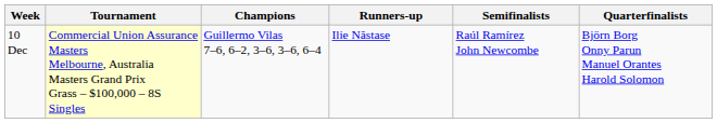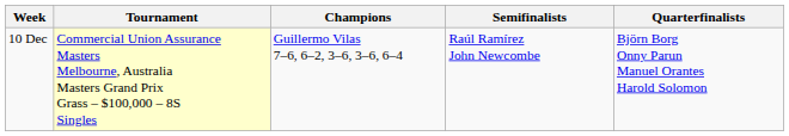 <table class=wikitable style=font-size:95%>
 <tr>
 <th style="width:48px;">Week</th>
 <th style="width:250px;">Tournament</th>
 <th style="width:200px;">Champions</th>
-<th style="width:200px;">Runners-up</th>
 <th style="width:190px;">Semifinalists</th>
 <th style="width:190px;">Quarterfinalists</th>
 </tr>
 <tr valign=top>
 <td>10 Dec</td>
 <td style="background:#ffc;"><a href='#'>Commercial Union Assurance Masters</a> <br> <a href='#'>Melbourne</a>, Australia <br> Masters Grand Prix <br> Grass – $100,000 – 8S <br> <a href='#'>Singles</a></td>
 <td> <a href='#'>Guillermo Vilas</a> <br> 7–6, 6–2, 3–6, 3–6, 6–4</td>
-<td> <a href='#'>Ilie Năstase</a></td>
 <td> <a href='#'>Raúl Ramírez</a> <br>  <a href='#'>John Newcombe</a></td>
 <td>  <a href='#'>Björn Borg</a> <br>  <a href='#'>Onny Parun</a> <br>  <a href='#'>Manuel Orantes</a> <br>  <a href='#'>Harold Solomon</a></td>
 </tr>
 </table>
